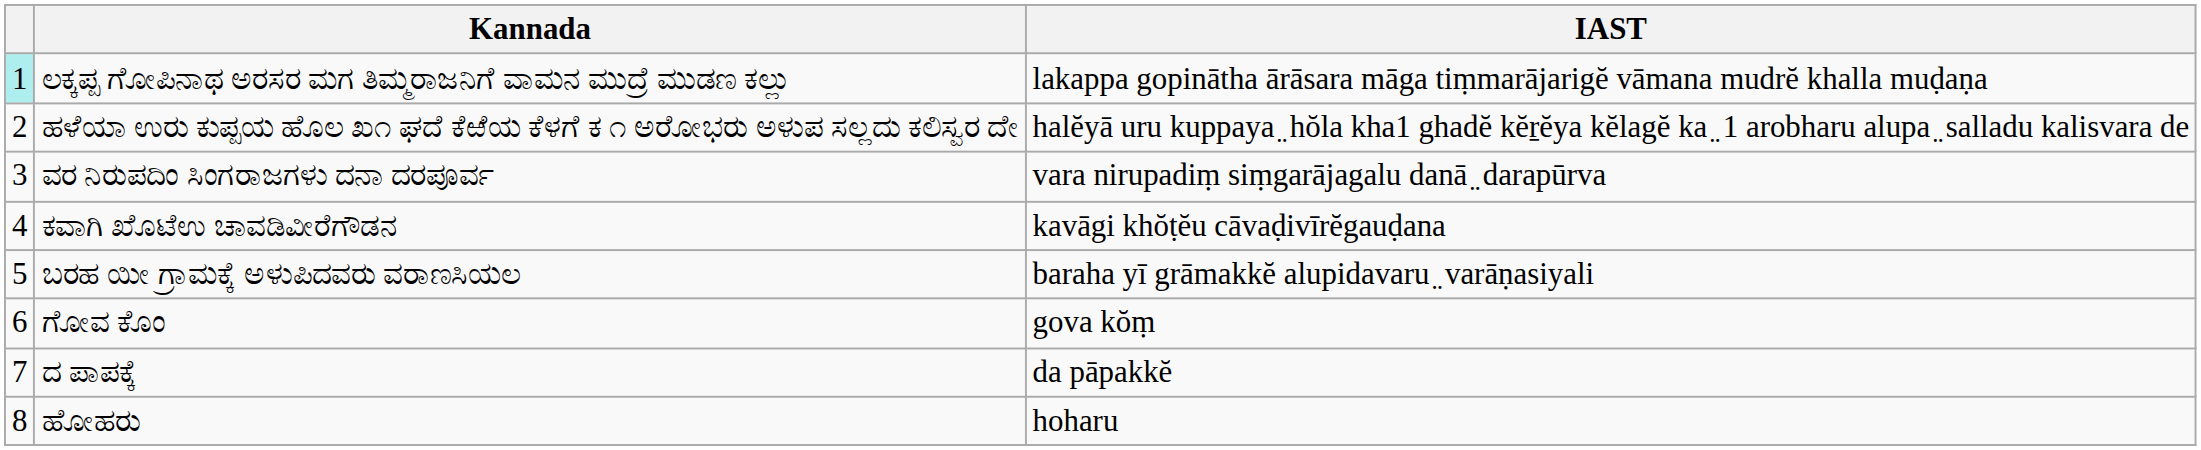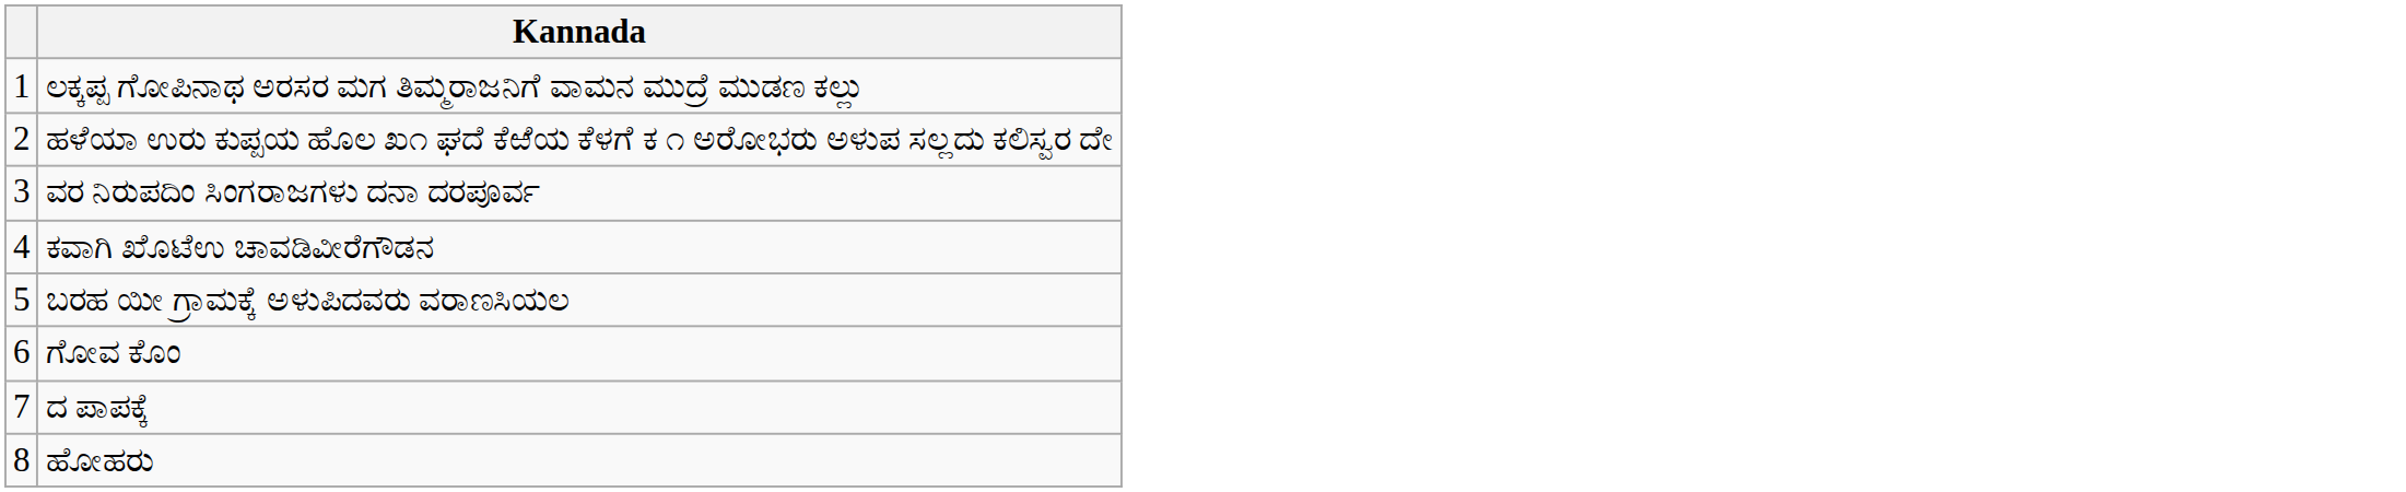 <table class="wikitable">
 <tr>
 <th></th>
 <th>Kannada</th>
-<th>IAST</th>
 </tr>
 <tr>
-<td style="background: paleturquoise;">1</td>
+<td>1</td>
 <td>ಲಕ್ಕಪ್ಪ ಗೋಪಿನಾಥ ಅರಸರ ಮಗ ತಿಮ್ಮರಾಜನಿಗೆ ವಾಮನ ಮುದ್ರೆ ಮುಡಣ ಕಲ್ಲು</td>
-<td>lakappa gopinātha ārāsara māga tiṃmarājarigĕ vāmana mudrĕ khalla muḍaṇa</td>
 </tr>
 <tr>
 <td>2</td>
 <td>ಹಳೆಯಾ ಉರು ಕುಪ್ಪಯ ಹೊಲ ಖ೧ ಘದೆ  ಕೆಱೆಯ  ಕೆಳಗೆ ಕ ೧ ಅರೋಭರು ಅಳುಪ ಸಲ್ಲದು ಕಲಿಸ್ವರ ದೇ</td>
-<td>halĕyā uru kuppaya ̤ hŏla kha1 ghadĕ kĕṟĕya kĕlagĕ ka ̤ 1 arobharu alupa ̤ salladu kalisvara de</td>
 </tr>
 <tr>
 <td>3</td>
 <td>ವರ ನಿರುಪದಿಂ ಸಿಂಗರಾಜಗಳು ದನಾ ದರಪೂರ್ವ</td>
-<td>vara nirupadiṃ siṃgarājagalu danā ̤ darapūrva</td>
 </tr>
 <tr>
 <td>4</td>
 <td>ಕವಾಗಿ ಖೊಟೆಉ ಚಾವಡಿವೀರೆಗೌಡನ</td>
-<td>kavāgi khŏṭĕu cāvaḍivīrĕgauḍana</td>
 </tr>
 <tr>
 <td>5</td>
 <td>ಬರಹ ಯೀ ಗ್ರಾಮಕ್ಕೆ ಅಳುಪಿದವರು ವರಾಣಸಿಯಲ</td>
-<td>baraha yī grāmakkĕ alupidavaru ̤ varāṇasiyali</td>
 </tr>
 <tr>
 <td>6</td>
 <td>ಗೋವ ಕೊಂ</td>
-<td>gova kŏṃ</td>
 </tr>
 <tr>
 <td>7</td>
 <td>ದ ಪಾಪಕ್ಕೆ</td>
-<td>da pāpakkĕ</td>
 </tr>
 <tr>
 <td>8</td>
 <td>ಹೋಹರು</td>
-<td>hoharu</td>
 </tr>
 </table>
